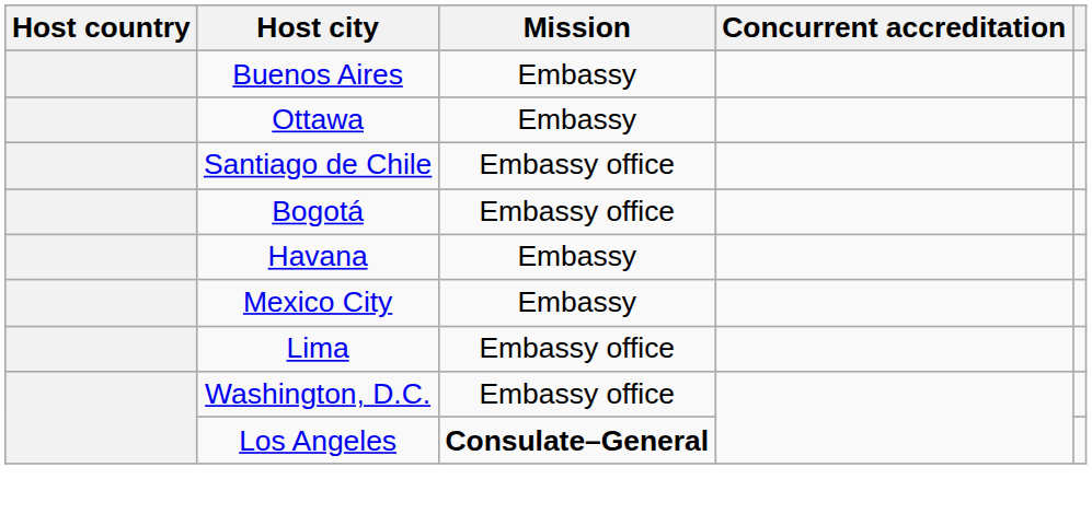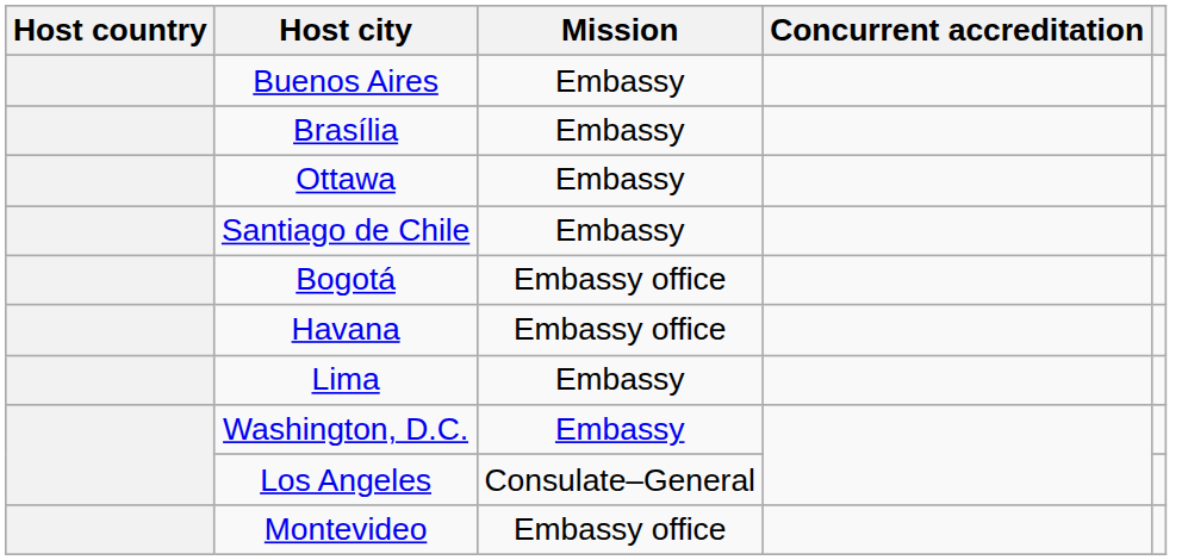 <table class="wikitable plainrowheaders" style="text-align:center;">
 <tr>
 <th scope="col">Host country</th>
 <th scope="col">Host city</th>
 <th scope="col">Mission</th>
 <th scope="col">Concurrent accreditation</th>
 <th scope="col"></th>
 </tr>
 <tr>
 <th scope="row"></th>
 <td><a href='#'>Buenos Aires</a></td>
 <td>Embassy</td>
 <td></td>
 <td></td>
 </tr>
 <tr>
 <th scope="row"></th>
+<td><a href='#'>Brasília</a></td>
+<td>Embassy</td>
+<td></td>
+<td></td>
+</tr>
+<tr>
+<th scope="row"></th>
 <td><a href='#'>Ottawa</a></td>
 <td>Embassy</td>
 <td></td>
 <td></td>
 </tr>
 <tr>
 <th scope="row"></th>
 <td><a href='#'>Santiago de Chile</a></td>
-<td>Embassy office</td>
+<td>Embassy</td>
 <td></td>
 <td></td>
 </tr>
 <tr>
 <th scope="row"></th>
 <td><a href='#'>Bogotá</a></td>
 <td>Embassy office</td>
 <td></td>
 <td></td>
 </tr>
 <tr>
 <th scope="row"></th>
 <td><a href='#'>Havana</a></td>
-<td>Embassy</td>
-<td></td>
-<td></td>
-</tr>
-<tr>
-<th scope="row"></th>
-<td><a href='#'>Mexico City</a></td>
-<td>Embassy</td>
+<td>Embassy office</td>
 <td></td>
 <td></td>
 </tr>
 <tr>
 <th scope="row"></th>
 <td><a href='#'>Lima</a></td>
-<td>Embassy office</td>
+<td>Embassy</td>
 <td></td>
 <td></td>
 </tr>
 <tr>
 <th rowspan="2" scope="row"></th>
 <td><a href='#'>Washington, D.C.</a></td>
-<td>Embassy office</td>
+<td><a href='#'>Embassy</a></td>
 <td rowspan="2"></td>
 <td></td>
 </tr>
 <tr>
 <td><a href='#'>Los Angeles</a></td>
-<td><strong>Consulate–General</strong></td>
+<td>Consulate–General</td>
+<td></td>
+</tr>
+<tr>
+<th scope="row"></th>
+<td><a href='#'>Montevideo</a></td>
+<td>Embassy office</td>
+<td></td>
 <td></td>
 </tr>
 </table>
